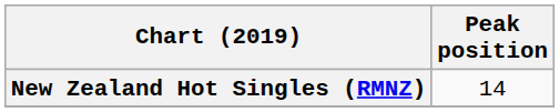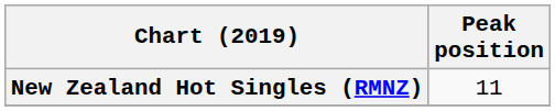 <table class="wikitable sortable plainrowheaders" style="text-align:center">
 <tr>
 <th scope="col">Chart (2019)</th>
 <th scope="col">Peak<br>position</th>
 </tr>
 <tr>
 <th scope="row">New Zealand Hot Singles (<a href='#'>RMNZ</a>)</th>
-<td>14</td>
+<td>11</td>
 </tr>
 <tr>
 </tr>
 </table>
